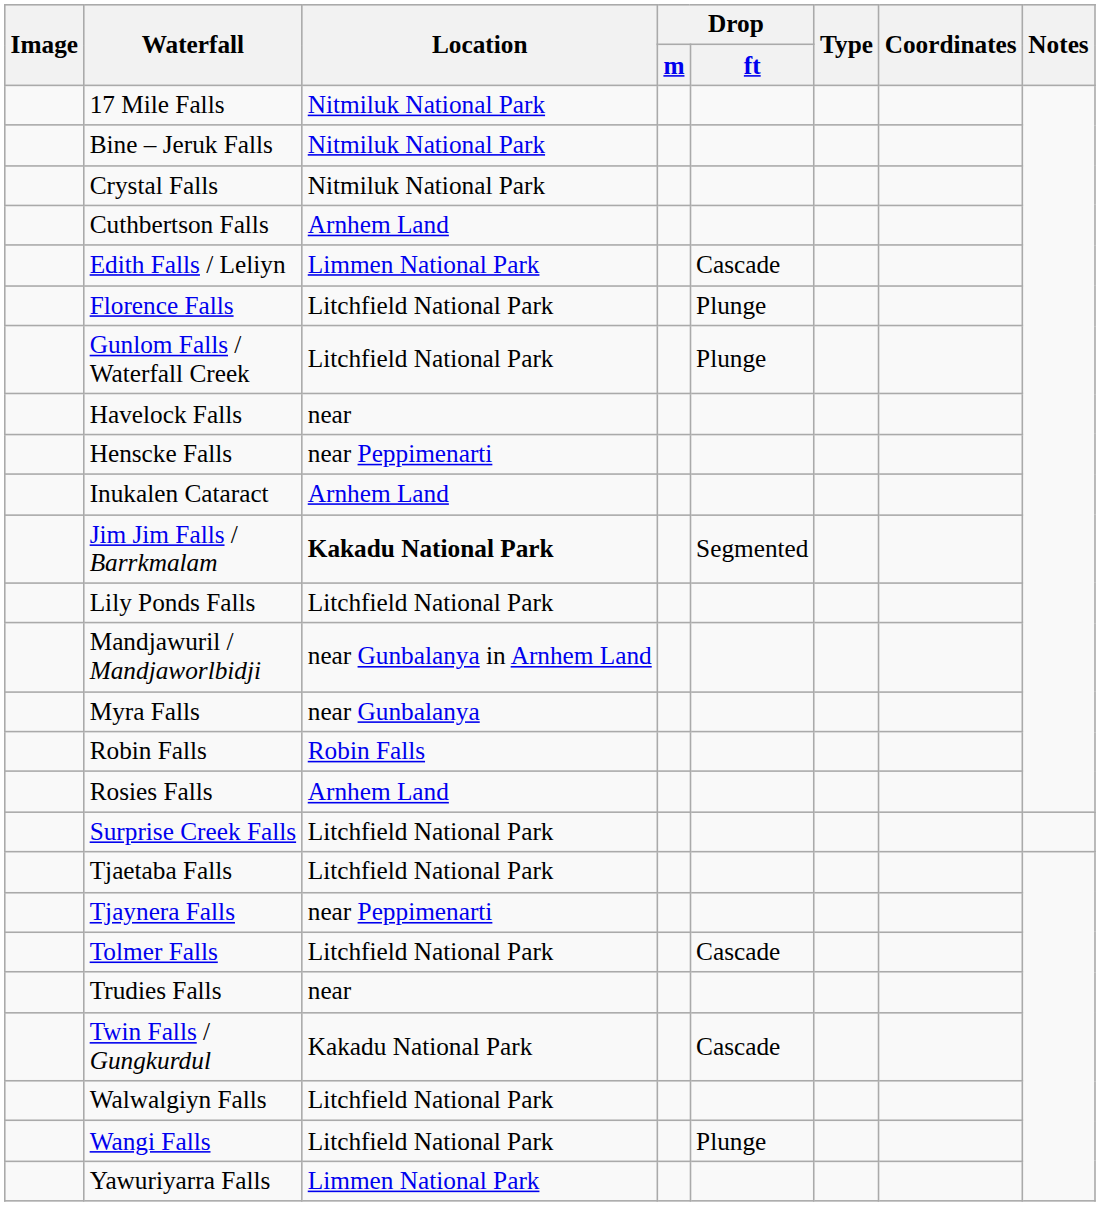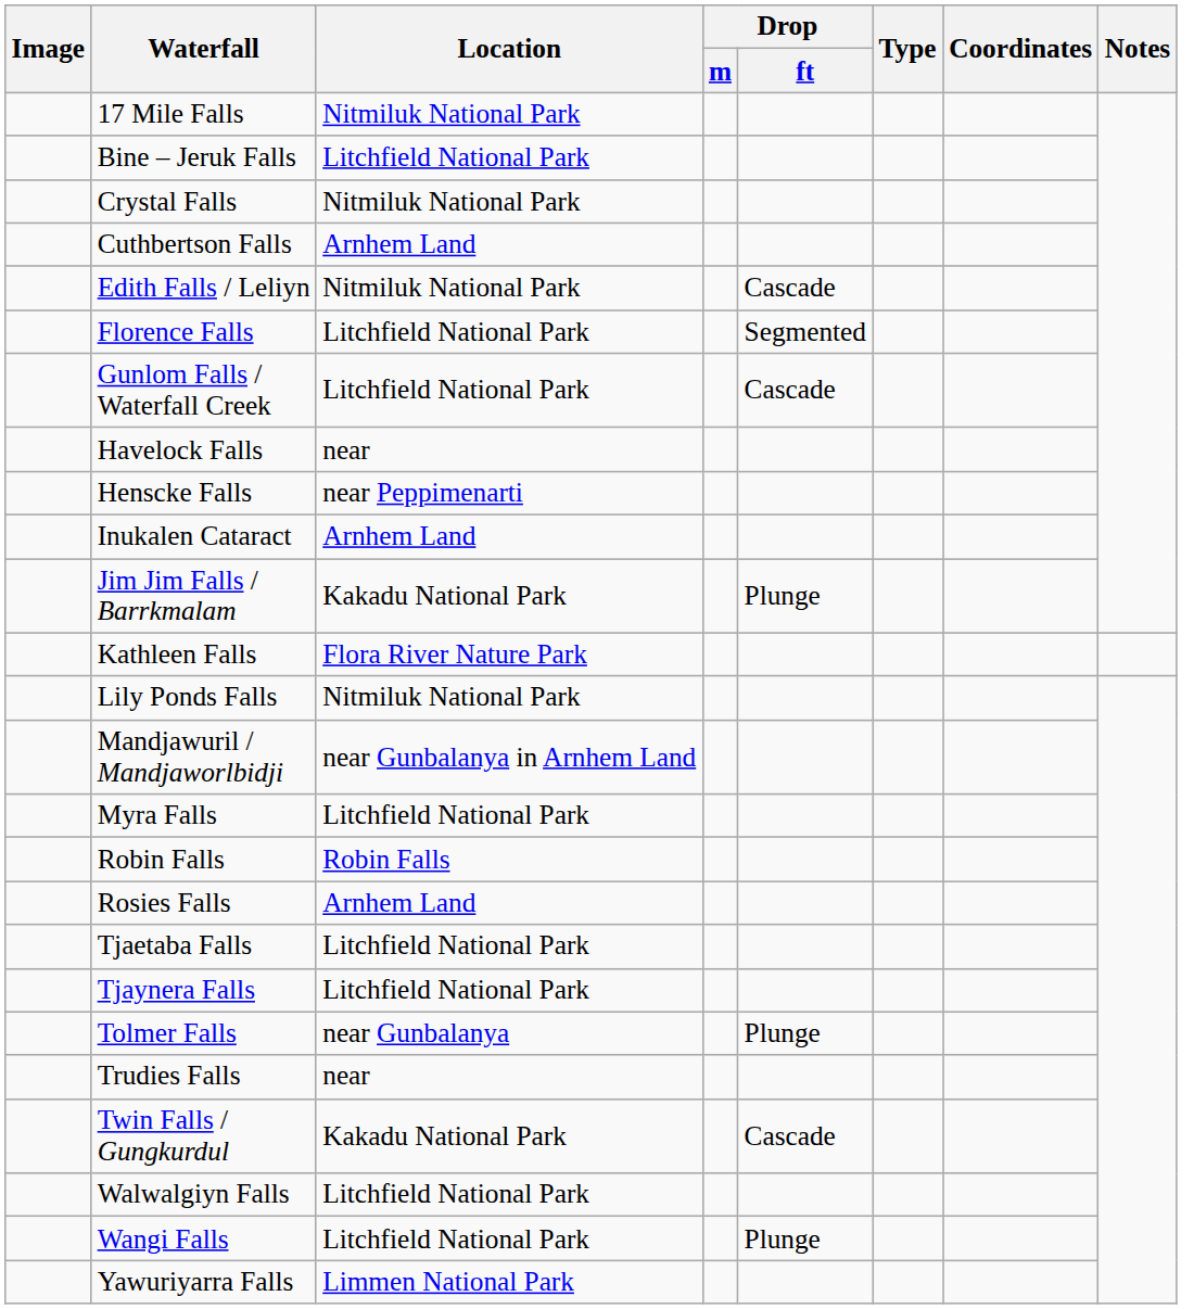 <table class="wikitable sortable">
 <tr style="background:#efefef;">
 <th rowspan=2>Image</th>
 <th rowspan=2>Waterfall</th>
 <th rowspan=2>Location</th>
 <th colspan=2>Drop</th>
 <th rowspan=2>Type</th>
 <th rowspan=2>Coordinates</th>
 <th rowspan=2>Notes</th>
 </tr>
 <tr>
 <th><a href='#'>m</a></th>
 <th><a href='#'>ft</a></th>
 </tr>
 <tr>
 <td></td>
 <td>17 Mile Falls</td>
 <td><a href='#'>Nitmiluk National Park</a></td>
 <td></td>
 <td></td>
 <td></td>
 <td></td>
 </tr>
 <tr>
 <td></td>
 <td>Bine – Jeruk Falls</td>
-<td><a href='#'>Nitmiluk National Park</a></td>
+<td><a href='#'>Litchfield National Park</a></td>
 <td></td>
 <td></td>
 <td></td>
 <td></td>
 </tr>
 <tr>
 <td></td>
 <td>Crystal Falls</td>
 <td>Nitmiluk National Park</td>
 <td></td>
 <td></td>
 <td></td>
 <td></td>
 </tr>
 <tr>
 <td></td>
 <td>Cuthbertson Falls</td>
 <td><a href='#'>Arnhem Land</a></td>
 <td></td>
 <td></td>
 <td></td>
 <td></td>
 </tr>
 <tr>
 <td></td>
 <td><a href='#'>Edith Falls</a> / Leliyn</td>
-<td><a href='#'>Limmen National Park</a></td>
+<td>Nitmiluk National Park</td>
 <td></td>
 <td>Cascade</td>
 <td></td>
 <td></td>
 </tr>
 <tr>
 <td></td>
 <td><a href='#'>Florence Falls</a></td>
 <td>Litchfield National Park</td>
 <td></td>
-<td>Plunge</td>
+<td>Segmented</td>
 <td></td>
 <td></td>
 </tr>
 <tr>
 <td></td>
 <td><a href='#'>Gunlom Falls</a> /<br>Waterfall Creek</td>
 <td>Litchfield National Park</td>
 <td></td>
-<td>Plunge</td>
+<td>Cascade</td>
 <td></td>
 <td></td>
 </tr>
 <tr>
 <td></td>
 <td>Havelock Falls</td>
 <td>near </td>
 <td></td>
 <td></td>
 <td></td>
 <td></td>
 </tr>
 <tr>
 <td></td>
 <td>Henscke Falls</td>
 <td>near <a href='#'>Peppimenarti</a></td>
 <td></td>
 <td></td>
 <td></td>
 <td></td>
 </tr>
 <tr>
 <td></td>
 <td>Inukalen Cataract</td>
 <td><a href='#'>Arnhem Land</a></td>
 <td></td>
 <td></td>
 <td></td>
 <td></td>
 </tr>
 <tr>
 <td></td>
 <td><a href='#'>Jim Jim Falls</a> /<br><em>Barrkmalam</em></td>
-<td><strong>Kakadu National Park</strong></td>
+<td>Kakadu National Park</td>
 <td></td>
-<td>Segmented</td>
+<td>Plunge</td>
+<td></td>
+<td></td>
+</tr>
+<tr>
+<td></td>
+<td>Kathleen Falls</td>
+<td><a href='#'>Flora River Nature Park</a></td>
+<td></td>
+<td></td>
+<td></td>
 <td></td>
 <td></td>
 </tr>
 <tr>
 <td></td>
 <td>Lily Ponds Falls</td>
-<td>Litchfield National Park</td>
+<td>Nitmiluk National Park</td>
 <td></td>
 <td></td>
 <td></td>
 <td></td>
 </tr>
 <tr>
 <td></td>
 <td>Mandjawuril /<br> <em>Mandjaworlbidji</em></td>
 <td>near <a href='#'>Gunbalanya</a> in <a href='#'>Arnhem Land</a></td>
 <td></td>
 <td></td>
 <td></td>
 <td></td>
 </tr>
 <tr>
 <td></td>
 <td>Myra Falls</td>
-<td>near <a href='#'>Gunbalanya</a></td>
+<td>Litchfield National Park</td>
 <td></td>
 <td></td>
 <td></td>
 <td></td>
 </tr>
 <tr>
 <td></td>
 <td>Robin Falls</td>
 <td><a href='#'>Robin Falls</a></td>
 <td></td>
 <td></td>
 <td></td>
 <td></td>
 </tr>
 <tr>
 <td></td>
 <td>Rosies Falls</td>
 <td><a href='#'>Arnhem Land</a></td>
 <td></td>
 <td></td>
 <td></td>
 <td></td>
 </tr>
 <tr>
 <td></td>
-<td><a href='#'>Surprise Creek Falls</a></td>
-<td>Litchfield National Park</td>
-<td></td>
-<td></td>
-<td></td>
-<td></td>
-<td></td>
-</tr>
-<tr>
-<td></td>
 <td>Tjaetaba Falls</td>
 <td>Litchfield National Park</td>
 <td></td>
 <td></td>
 <td></td>
 <td></td>
 </tr>
 <tr>
 <td></td>
 <td><a href='#'>Tjaynera Falls</a></td>
-<td>near <a href='#'>Peppimenarti</a></td>
+<td>Litchfield National Park</td>
 <td></td>
 <td></td>
 <td></td>
 <td></td>
 </tr>
 <tr>
 <td></td>
 <td><a href='#'>Tolmer Falls</a></td>
-<td>Litchfield National Park</td>
+<td>near <a href='#'>Gunbalanya</a></td>
 <td></td>
-<td>Cascade</td>
+<td>Plunge</td>
 <td></td>
 <td></td>
 </tr>
 <tr>
 <td></td>
 <td>Trudies Falls</td>
 <td>near </td>
 <td></td>
 <td></td>
 <td></td>
 <td></td>
 </tr>
 <tr>
 <td></td>
 <td><a href='#'>Twin Falls</a> /<br><em>Gungkurdul</em></td>
 <td>Kakadu National Park</td>
 <td></td>
 <td>Cascade</td>
 <td></td>
 <td></td>
 </tr>
 <tr>
 <td></td>
 <td>Walwalgiyn Falls</td>
 <td>Litchfield National Park</td>
 <td></td>
 <td></td>
 <td></td>
 <td></td>
 </tr>
 <tr>
 <td></td>
 <td><a href='#'>Wangi Falls</a></td>
 <td>Litchfield National Park</td>
 <td></td>
 <td>Plunge</td>
 <td></td>
 <td></td>
 </tr>
 <tr>
 <td></td>
 <td>Yawuriyarra Falls</td>
 <td><a href='#'>Limmen National Park</a></td>
 <td></td>
 <td></td>
 <td></td>
 <td></td>
 </tr>
 </table>
